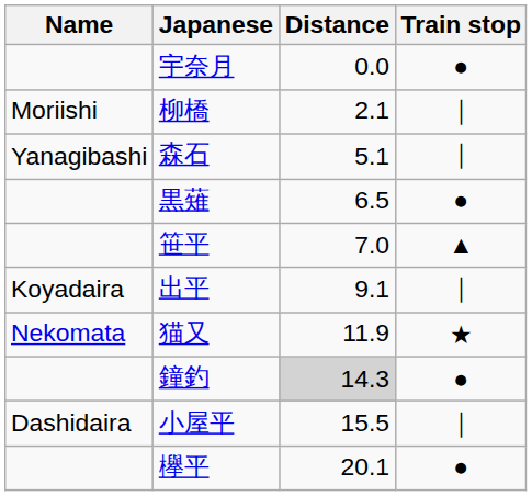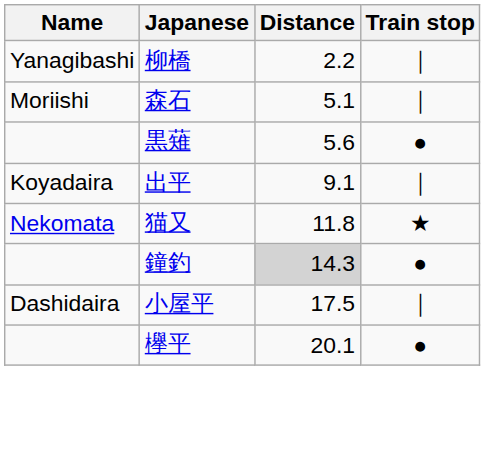 <table class="wikitable">
 <tr>
 <th>Name</th>
 <th>Japanese</th>
 <th>Distance</th>
 <th>Train stop</th>
 </tr>
 <tr>
-<td></td>
-<td><a href='#'>宇奈月</a></td>
-<td style="text-align:right;">0.0</td>
-<td style="text-align:center;">●</td>
+<td>Yanagibashi</td>
+<td><a href='#'>柳橋</a></td>
+<td style="text-align:right;">2.2</td>
+<td style="text-align:center;">｜</td>
 </tr>
 <tr>
 <td>Moriishi</td>
-<td><a href='#'>柳橋</a></td>
-<td style="text-align:right;">2.1</td>
-<td style="text-align:center;">｜</td>
-</tr>
-<tr>
-<td>Yanagibashi</td>
 <td><a href='#'>森石</a></td>
 <td style="text-align:right;">5.1</td>
 <td style="text-align:center;">｜</td>
 </tr>
 <tr>
 <td></td>
 <td><a href='#'>黒薙</a></td>
-<td style="text-align:right;">6.5</td>
+<td style="text-align:right;">5.6</td>
 <td style="text-align:center;">●</td>
-</tr>
-<tr>
-<td></td>
-<td><a href='#'>笹平</a></td>
-<td style="text-align:right;">7.0</td>
-<td style="text-align:center;">▲</td>
 </tr>
 <tr>
 <td>Koyadaira</td>
 <td><a href='#'>出平</a></td>
 <td style="text-align:right;">9.1</td>
 <td style="text-align:center;">｜</td>
 </tr>
 <tr>
 <td><a href='#'>Nekomata</a></td>
 <td><a href='#'>猫又</a></td>
-<td style="text-align:right;">11.9</td>
+<td style="text-align:right;">11.8</td>
 <td style="text-align:center;">★</td>
 </tr>
 <tr>
 <td></td>
 <td><a href='#'>鐘釣</a></td>
 <td style="background: lightgrey; text-align:right;">14.3</td>
 <td style="text-align:center;">●</td>
 </tr>
 <tr>
 <td>Dashidaira</td>
 <td><a href='#'>小屋平</a></td>
-<td style="text-align:right;">15.5</td>
+<td style="text-align:right;">17.5</td>
 <td style="text-align:center;">｜</td>
 </tr>
 <tr>
 <td></td>
 <td><a href='#'>欅平</a></td>
 <td style="text-align:right;">20.1</td>
 <td style="text-align:center;">●</td>
 </tr>
 </table>
